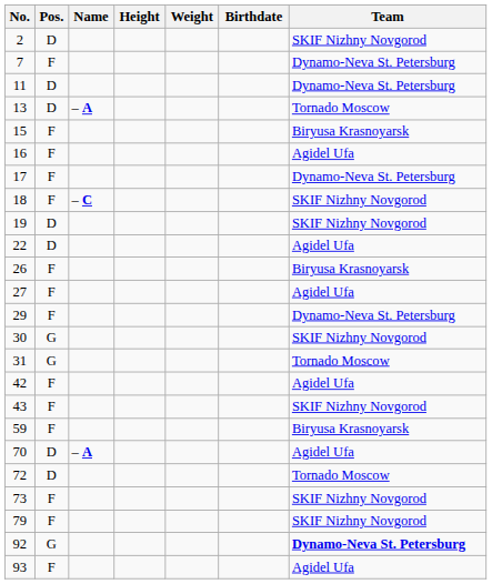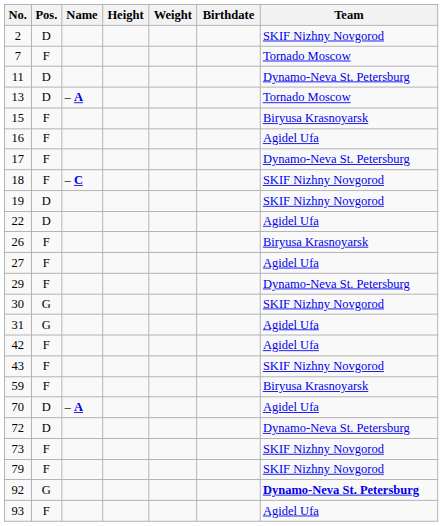 <table class="wikitable sortable" width="80%" style="font-size: 90%; text-align: center;">
 <tr>
 <th>No.</th>
 <th>Pos.</th>
 <th>Name</th>
 <th>Height</th>
 <th>Weight</th>
 <th>Birthdate</th>
 <th>Team</th>
 </tr>
 <tr>
 <td>2</td>
 <td>D</td>
 <td align=left></td>
 <td></td>
 <td></td>
 <td></td>
 <td style="text-align:left;"> <a href='#'>SKIF Nizhny Novgorod</a></td>
 </tr>
 <tr>
 <td>7</td>
 <td>F</td>
 <td align=left></td>
 <td></td>
 <td></td>
 <td></td>
-<td style="text-align:left;"> <a href='#'>Dynamo-Neva St. Petersburg</a></td>
+<td style="text-align:left;"> <a href='#'>Tornado Moscow</a></td>
 </tr>
 <tr>
 <td>11</td>
 <td>D</td>
 <td align=left></td>
 <td></td>
 <td></td>
 <td></td>
 <td style="text-align:left;"> <a href='#'>Dynamo-Neva St. Petersburg</a></td>
 </tr>
 <tr>
 <td>13</td>
 <td>D</td>
 <td align=left> – <strong><a href='#'>A</a></strong></td>
 <td></td>
 <td></td>
 <td></td>
 <td style="text-align:left;"> <a href='#'>Tornado Moscow</a></td>
 </tr>
 <tr>
 <td>15</td>
 <td>F</td>
 <td align=left></td>
 <td></td>
 <td></td>
 <td></td>
 <td style="text-align:left;"> <a href='#'>Biryusa Krasnoyarsk</a></td>
 </tr>
 <tr>
 <td>16</td>
 <td>F</td>
 <td align=left></td>
 <td></td>
 <td></td>
 <td></td>
 <td style="text-align:left;"> <a href='#'>Agidel Ufa</a></td>
 </tr>
 <tr>
 <td>17</td>
 <td>F</td>
 <td align=left></td>
 <td></td>
 <td></td>
 <td></td>
 <td style="text-align:left;"> <a href='#'>Dynamo-Neva St. Petersburg</a></td>
 </tr>
 <tr>
 <td>18</td>
 <td>F</td>
 <td align=left> – <strong><a href='#'>C</a></strong></td>
 <td></td>
 <td></td>
 <td></td>
 <td style="text-align:left;"> <a href='#'>SKIF Nizhny Novgorod</a></td>
 </tr>
 <tr>
 <td>19</td>
 <td>D</td>
 <td align=left></td>
 <td></td>
 <td></td>
 <td></td>
 <td style="text-align:left;"> <a href='#'>SKIF Nizhny Novgorod</a></td>
 </tr>
 <tr>
 <td>22</td>
 <td>D</td>
 <td align=left></td>
 <td></td>
 <td></td>
 <td></td>
 <td style="text-align:left;"> <a href='#'>Agidel Ufa</a></td>
 </tr>
 <tr>
 <td>26</td>
 <td>F</td>
 <td align=left></td>
 <td></td>
 <td></td>
 <td></td>
 <td style="text-align:left;"> <a href='#'>Biryusa Krasnoyarsk</a></td>
 </tr>
 <tr>
 <td>27</td>
 <td>F</td>
 <td align=left></td>
 <td></td>
 <td></td>
 <td></td>
 <td style="text-align:left;"> <a href='#'>Agidel Ufa</a></td>
 </tr>
 <tr>
 <td>29</td>
 <td>F</td>
 <td align=left></td>
 <td></td>
 <td></td>
 <td></td>
 <td style="text-align:left;"> <a href='#'>Dynamo-Neva St. Petersburg</a></td>
 </tr>
 <tr>
 <td>30</td>
 <td>G</td>
 <td align=left></td>
 <td></td>
 <td></td>
 <td></td>
 <td style="text-align:left;"> <a href='#'>SKIF Nizhny Novgorod</a></td>
 </tr>
 <tr>
 <td>31</td>
 <td>G</td>
 <td align=left></td>
 <td></td>
 <td></td>
 <td></td>
-<td style="text-align:left;"> <a href='#'>Tornado Moscow</a></td>
+<td style="text-align:left;"> <a href='#'>Agidel Ufa</a></td>
 </tr>
 <tr>
 <td>42</td>
 <td>F</td>
 <td align=left></td>
 <td></td>
 <td></td>
 <td></td>
 <td style="text-align:left;"> <a href='#'>Agidel Ufa</a></td>
 </tr>
 <tr>
 <td>43</td>
 <td>F</td>
 <td align=left></td>
 <td></td>
 <td></td>
 <td></td>
 <td style="text-align:left;"> <a href='#'>SKIF Nizhny Novgorod</a></td>
 </tr>
 <tr>
 <td>59</td>
 <td>F</td>
 <td align=left></td>
 <td></td>
 <td></td>
 <td></td>
 <td style="text-align:left;"> <a href='#'>Biryusa Krasnoyarsk</a></td>
 </tr>
 <tr>
 <td>70</td>
 <td>D</td>
 <td align=left> – <strong><a href='#'>A</a></strong></td>
 <td></td>
 <td></td>
 <td></td>
 <td style="text-align:left;"> <a href='#'>Agidel Ufa</a></td>
 </tr>
 <tr>
 <td>72</td>
 <td>D</td>
 <td align=left></td>
 <td></td>
 <td></td>
 <td></td>
-<td style="text-align:left;"> <a href='#'>Tornado Moscow</a></td>
+<td style="text-align:left;"> <a href='#'>Dynamo-Neva St. Petersburg</a></td>
 </tr>
 <tr>
 <td>73</td>
 <td>F</td>
 <td align=left></td>
 <td></td>
 <td></td>
 <td></td>
 <td style="text-align:left;"> <a href='#'>SKIF Nizhny Novgorod</a></td>
 </tr>
 <tr>
 <td>79</td>
 <td>F</td>
 <td align=left></td>
 <td></td>
 <td></td>
 <td></td>
 <td style="text-align:left;"> <a href='#'>SKIF Nizhny Novgorod</a></td>
 </tr>
 <tr>
 <td>92</td>
 <td>G</td>
 <td align=left></td>
 <td></td>
 <td></td>
 <td></td>
 <td style="text-align:left;"><strong> <a href='#'>Dynamo-Neva St. Petersburg</a></strong></td>
 </tr>
 <tr>
 <td>93</td>
 <td>F</td>
 <td align=left></td>
 <td></td>
 <td></td>
 <td></td>
 <td style="text-align:left;"> <a href='#'>Agidel Ufa</a></td>
 </tr>
 </table>
